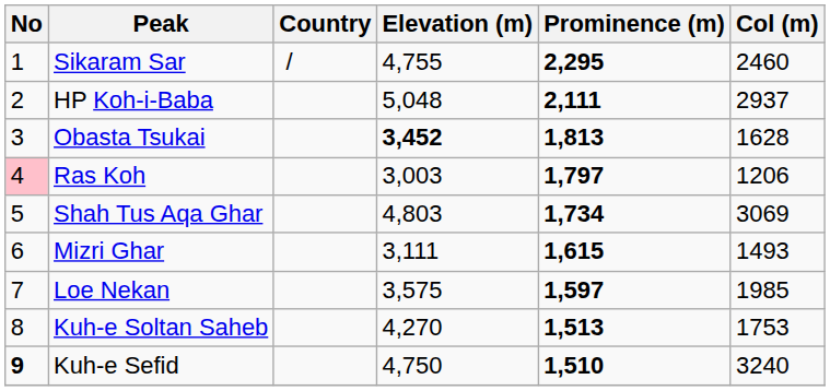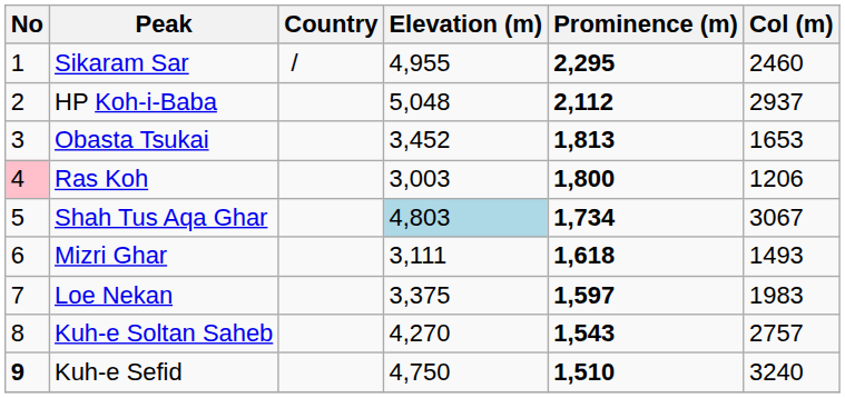 <table class="wikitable sortable">
 <tr>
 <th>No</th>
 <th>Peak</th>
 <th>Country</th>
 <th>Elevation (m)</th>
 <th>Prominence (m)</th>
 <th>Col (m)</th>
 </tr>
 <tr>
 <td>1</td>
 <td><a href='#'>Sikaram Sar</a></td>
 <td> / </td>
-<td>4,755</td>
+<td>4,955</td>
 <td><strong>2,295</strong></td>
 <td>2460</td>
 </tr>
 <tr>
 <td>2</td>
 <td>HP <a href='#'>Koh-i-Baba</a></td>
 <td></td>
 <td>5,048</td>
-<td><strong>2,111</strong></td>
+<td><strong>2,112</strong></td>
 <td>2937</td>
 </tr>
 <tr>
 <td>3</td>
 <td><a href='#'>Obasta Tsukai</a></td>
 <td></td>
-<td><strong>3,452</strong></td>
+<td>3,452</td>
 <td><strong>1,813</strong></td>
-<td>1628</td>
+<td>1653</td>
 </tr>
 <tr>
 <td style="background: pink;">4</td>
 <td><a href='#'>Ras Koh</a></td>
 <td></td>
 <td>3,003</td>
-<td><strong>1,797</strong></td>
+<td><strong>1,800</strong></td>
 <td>1206</td>
 </tr>
 <tr>
 <td>5</td>
 <td><a href='#'>Shah Tus Aqa Ghar</a></td>
 <td></td>
-<td>4,803</td>
+<td style="background: lightblue;">4,803</td>
 <td><strong>1,734</strong></td>
-<td>3069</td>
+<td>3067</td>
 </tr>
 <tr>
 <td>6</td>
 <td><a href='#'>Mizri Ghar</a></td>
 <td></td>
 <td>3,111</td>
-<td><strong>1,615</strong></td>
+<td><strong>1,618</strong></td>
 <td>1493</td>
 </tr>
 <tr>
 <td>7</td>
 <td><a href='#'>Loe Nekan</a></td>
 <td></td>
-<td>3,575</td>
+<td>3,375</td>
 <td><strong>1,597</strong></td>
-<td>1985</td>
+<td>1983</td>
 </tr>
 <tr>
 <td>8</td>
 <td><a href='#'>Kuh-e Soltan Saheb</a></td>
 <td></td>
 <td>4,270</td>
-<td><strong>1,513</strong></td>
-<td>1753</td>
+<td><strong>1,543</strong></td>
+<td>2757</td>
 </tr>
 <tr>
 <td><strong>9</strong></td>
 <td>Kuh-e Sefid</td>
 <td></td>
 <td>4,750</td>
 <td><strong>1,510</strong></td>
 <td>3240</td>
 </tr>
 <tr>
 </tr>
 </table>
